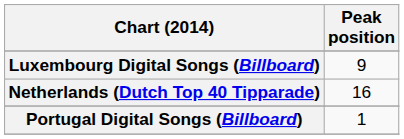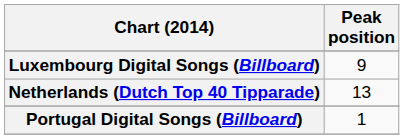 <table class="wikitable plainrowheaders sortable" style="text-align:center;">
 <tr>
 <th scope="col">Chart (2014)</th>
 <th scope="col">Peak<br>position</th>
 </tr>
 <tr>
 </tr>
 <tr>
 </tr>
 <tr>
 </tr>
 <tr>
 </tr>
 <tr>
 </tr>
 <tr>
 </tr>
 <tr>
 </tr>
 <tr>
 </tr>
 <tr>
 </tr>
 <tr>
 </tr>
 <tr>
 <th scope="row">Luxembourg Digital Songs (<em><a href='#'>Billboard</a></em>)</th>
 <td>9</td>
 </tr>
 <tr>
 <th scope="row">Netherlands (<a href='#'>Dutch Top 40 Tipparade</a>)</th>
-<td>16</td>
+<td>13</td>
 </tr>
 <tr>
 </tr>
 <tr>
 </tr>
 <tr>
 <th scope="row">Portugal Digital Songs (<em><a href='#'>Billboard</a></em>)</th>
 <td>1</td>
 </tr>
 <tr>
 </tr>
 <tr>
 </tr>
 <tr>
 </tr>
 <tr>
 </tr>
 <tr>
 </tr>
 </table>
